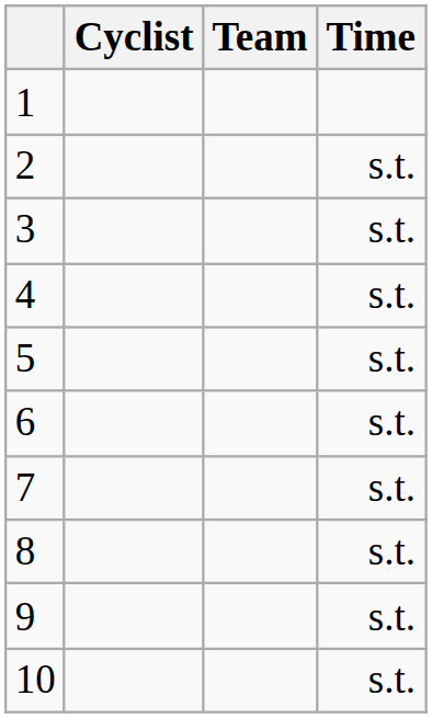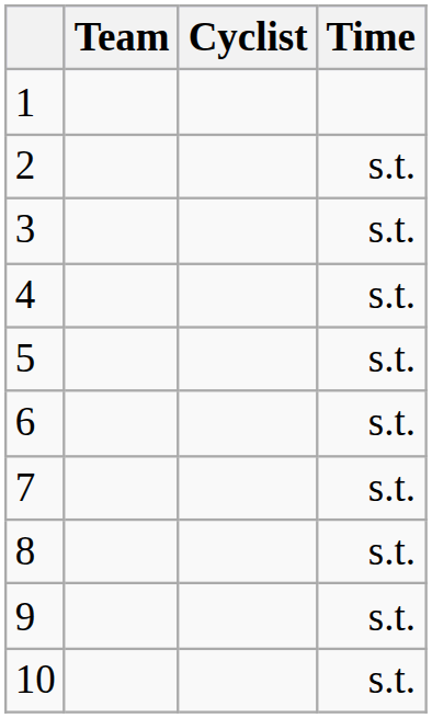 <table class="wikitable">
 <tr style="background:#ccccff;">
 <th></th>
+<th>Team</th>
 <th>Cyclist</th>
-<th>Team</th>
 <th>Time</th>
 </tr>
 <tr>
 <td>1</td>
 <td></td>
 <td></td>
 <td></td>
 </tr>
 <tr>
 <td>2</td>
 <td></td>
 <td></td>
 <td align="right">s.t.</td>
 </tr>
 <tr>
 <td>3</td>
 <td></td>
 <td></td>
 <td align="right">s.t.</td>
 </tr>
 <tr>
 <td>4</td>
 <td></td>
 <td></td>
 <td align="right">s.t.</td>
 </tr>
 <tr>
 <td>5</td>
 <td></td>
 <td></td>
 <td align="right">s.t.</td>
 </tr>
 <tr>
 <td>6</td>
 <td></td>
 <td></td>
 <td align="right">s.t.</td>
 </tr>
 <tr>
 <td>7</td>
 <td></td>
 <td></td>
 <td align="right">s.t.</td>
 </tr>
 <tr>
 <td>8</td>
 <td></td>
 <td></td>
 <td align="right">s.t.</td>
 </tr>
 <tr>
 <td>9</td>
 <td></td>
 <td></td>
 <td align="right">s.t.</td>
 </tr>
 <tr>
 <td>10</td>
 <td></td>
 <td></td>
 <td align="right">s.t.</td>
 </tr>
 </table>
